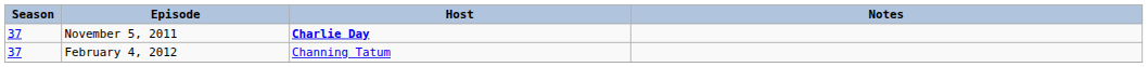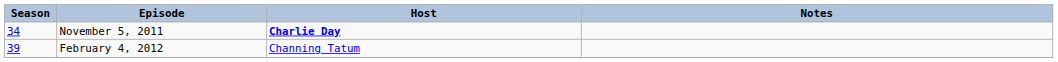 <table class="wikitable" style="width:100%;">
 <tr>
 <th style="background:#B0C4DE;" width="5%">Season</th>
 <th style="background:#B0C4DE;" width="20%">Episode</th>
 <th style="background:#B0C4DE;" width="30%">Host</th>
 <th style="background:#B0C4DE;" width="45%">Notes</th>
 </tr>
 <tr>
-<td><a href='#'>37</a></td>
+<td><a href='#'>34</a></td>
 <td>November 5, 2011</td>
 <td><strong><a href='#'>Charlie Day</a></strong></td>
 <td></td>
 </tr>
 <tr>
-<td><a href='#'>37</a></td>
+<td><a href='#'>39</a></td>
 <td>February 4, 2012</td>
 <td><a href='#'>Channing Tatum</a></td>
 <td></td>
 </tr>
 <tr>
 </tr>
 </table>
